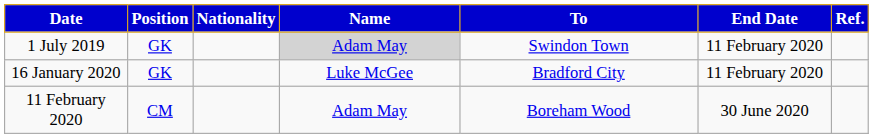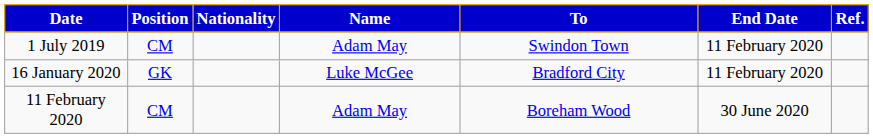 <table class="wikitable" style="text-align:center; font-size:90%; ">
 <tr>
 <th style="background:mediumblue;color:white;border:1px solid goldenrod; width:100px;">Date</th>
 <th style="background:mediumblue;color:white;border:1px solid goldenrod; width:50px;">Position</th>
 <th style="background:mediumblue;color:white;border:1px solid goldenrod; width:50px;">Nationality</th>
 <th style="background:mediumblue;color:white;border:1px solid goldenrod; width:150px;">Name</th>
 <th style="background:mediumblue;color:white;border:1px solid goldenrod; width:200px;">To</th>
 <th style="background:mediumblue;color:white;border:1px solid goldenrod; width:110px;">End Date</th>
 <th style="background:mediumblue;color:white;border:1px solid goldenrod; width:25px;">Ref.</th>
 </tr>
 <tr>
 <td>1 July 2019</td>
-<td><a href='#'>GK</a></td>
+<td><a href='#'>CM</a></td>
 <td></td>
-<td style="background: lightgrey;"><a href='#'>Adam May</a></td>
+<td><a href='#'>Adam May</a></td>
 <td> <a href='#'>Swindon Town</a></td>
 <td>11 February 2020</td>
 <td></td>
 </tr>
 <tr>
 <td>16 January 2020</td>
 <td><a href='#'>GK</a></td>
 <td></td>
 <td><a href='#'>Luke McGee</a></td>
 <td> <a href='#'>Bradford City</a></td>
 <td>11 February 2020</td>
 <td></td>
 </tr>
 <tr>
 <td>11 February 2020</td>
 <td><a href='#'>CM</a></td>
 <td></td>
 <td><a href='#'>Adam May</a></td>
 <td> <a href='#'>Boreham Wood</a></td>
 <td>30 June 2020</td>
 <td></td>
 </tr>
 </table>
